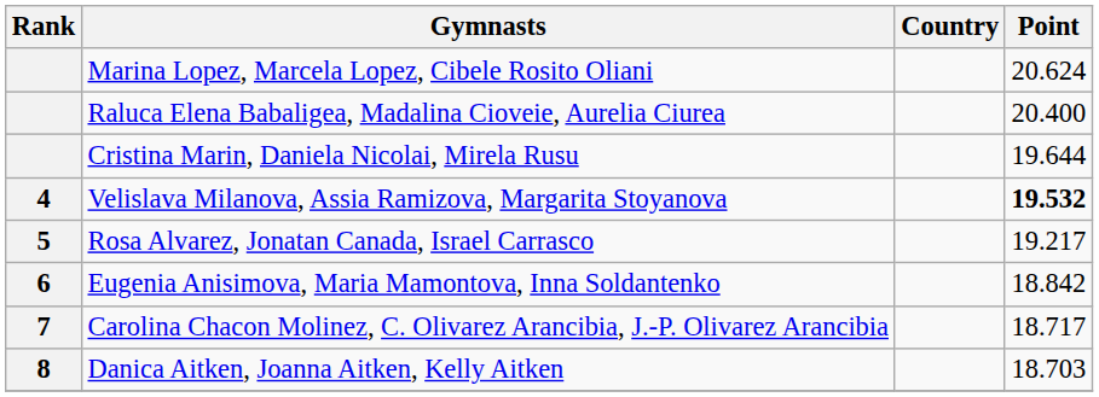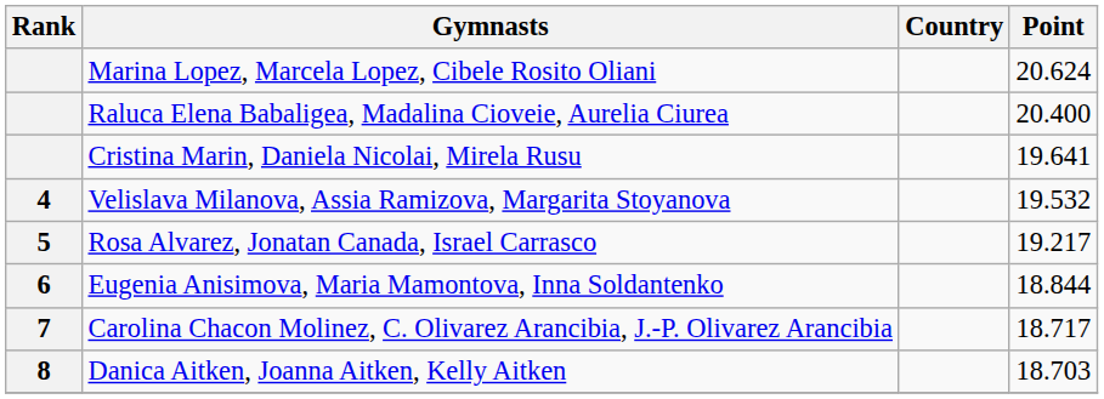 <table class="wikitable sortable">
 <tr>
 <th>Rank</th>
 <th>Gymnasts</th>
 <th>Country</th>
 <th>Point</th>
 </tr>
 <tr>
 <th></th>
 <td><a href='#'>Marina Lopez</a>, <a href='#'>Marcela Lopez</a>, <a href='#'>Cibele Rosito Oliani</a></td>
 <td></td>
 <td>20.624</td>
 </tr>
 <tr>
 <th></th>
 <td><a href='#'>Raluca Elena Babaligea</a>, <a href='#'>Madalina Cioveie</a>, <a href='#'>Aurelia Ciurea</a></td>
 <td></td>
 <td>20.400</td>
 </tr>
 <tr>
 <th></th>
 <td><a href='#'>Cristina Marin</a>, <a href='#'>Daniela Nicolai</a>, <a href='#'>Mirela Rusu</a></td>
 <td></td>
-<td>19.644</td>
+<td>19.641</td>
 </tr>
 <tr>
 <th>4</th>
 <td><a href='#'>Velislava Milanova</a>, <a href='#'>Assia Ramizova</a>, <a href='#'>Margarita Stoyanova</a></td>
 <td></td>
-<td><strong>19.532</strong></td>
+<td>19.532</td>
 </tr>
 <tr>
 <th>5</th>
 <td><a href='#'>Rosa Alvarez</a>, <a href='#'>Jonatan Canada</a>, <a href='#'>Israel Carrasco</a></td>
 <td></td>
 <td>19.217</td>
 </tr>
 <tr>
 <th>6</th>
 <td><a href='#'>Eugenia Anisimova</a>, <a href='#'>Maria Mamontova</a>, <a href='#'>Inna Soldantenko</a></td>
 <td></td>
-<td>18.842</td>
+<td>18.844</td>
 </tr>
 <tr>
 <th>7</th>
 <td><a href='#'>Carolina Chacon Molinez</a>, <a href='#'>C. Olivarez Arancibia</a>, <a href='#'>J.-P. Olivarez Arancibia</a></td>
 <td></td>
 <td>18.717</td>
 </tr>
 <tr>
 <th>8</th>
 <td><a href='#'>Danica Aitken</a>, <a href='#'>Joanna Aitken</a>, <a href='#'>Kelly Aitken</a></td>
 <td></td>
 <td>18.703</td>
 </tr>
 <tr>
 </tr>
 </table>
